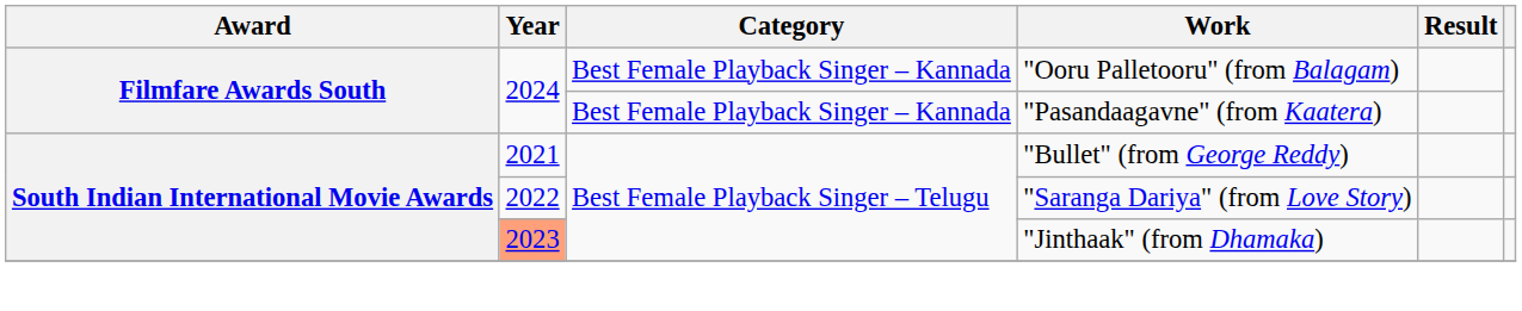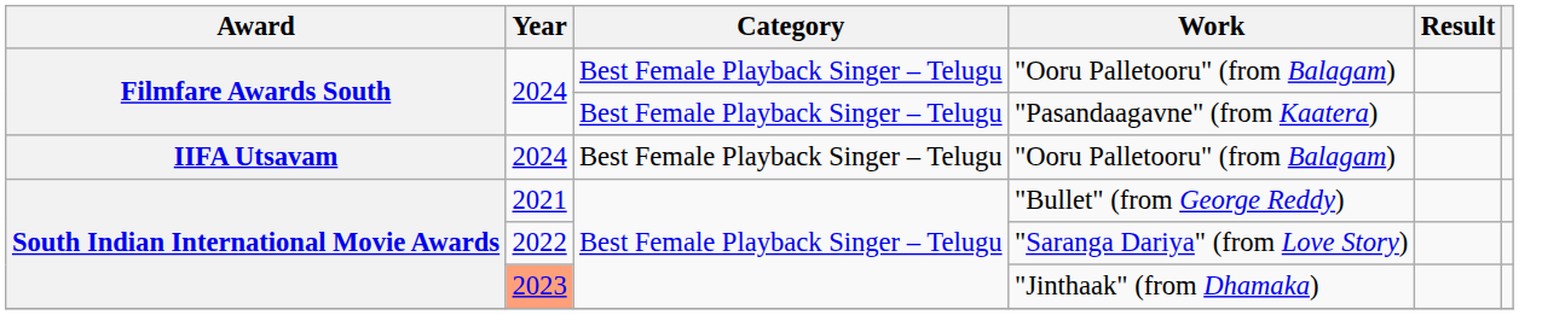 <table class="wikitable plainrowheaders sortable">
 <tr>
 <th scope="col">Award</th>
 <th scope="col">Year</th>
 <th scope="col">Category</th>
 <th scope="col">Work</th>
 <th scope="col">Result</th>
 <th scope="col" class="unsortable"></th>
 </tr>
 <tr>
 <th scope="row" rowspan="2"><a href='#'>Filmfare Awards South</a></th>
 <td rowspan="2"><a href='#'>2024</a></td>
-<td><a href='#'>Best Female Playback Singer – Kannada</a></td>
+<td><a href='#'>Best Female Playback Singer – Telugu</a></td>
 <td>"Ooru Palletooru" (from <a href='#'><em>Balagam</em></a>)</td>
 <td></td>
 <td rowspan="2"></td>
 </tr>
 <tr>
-<td><a href='#'>Best Female Playback Singer – Kannada</a></td>
+<td><a href='#'>Best Female Playback Singer – Telugu</a></td>
 <td>"Pasandaagavne" (from <em><a href='#'>Kaatera</a></em>)</td>
+<td></td>
+</tr>
+<tr>
+<th scope="row"><a href='#'>IIFA Utsavam</a></th>
+<td><a href='#'>2024</a></td>
+<td>Best Female Playback Singer – Telugu</td>
+<td>"Ooru Palletooru" (from <a href='#'><em>Balagam</em></a>)</td>
+<td></td>
 <td></td>
 </tr>
 <tr>
 <th scope="row" rowspan="3"><a href='#'>South Indian International Movie Awards</a></th>
 <td><a href='#'>2021</a></td>
 <td rowspan="3"><a href='#'>Best Female Playback Singer – Telugu</a></td>
 <td>"Bullet" (from <a href='#'><em>George Reddy</em></a>)</td>
 <td></td>
 <td></td>
 </tr>
 <tr>
 <td><a href='#'>2022</a></td>
 <td>"<a href='#'>Saranga Dariya</a>" (from <a href='#'><em>Love Story</em></a>)</td>
 <td></td>
 <td></td>
 </tr>
 <tr>
 <td style="background: lightsalmon;"><a href='#'>2023</a></td>
 <td>"Jinthaak" (from <a href='#'><em>Dhamaka</em></a>)</td>
 <td></td>
 <td></td>
 </tr>
 <tr>
 </tr>
 </table>
